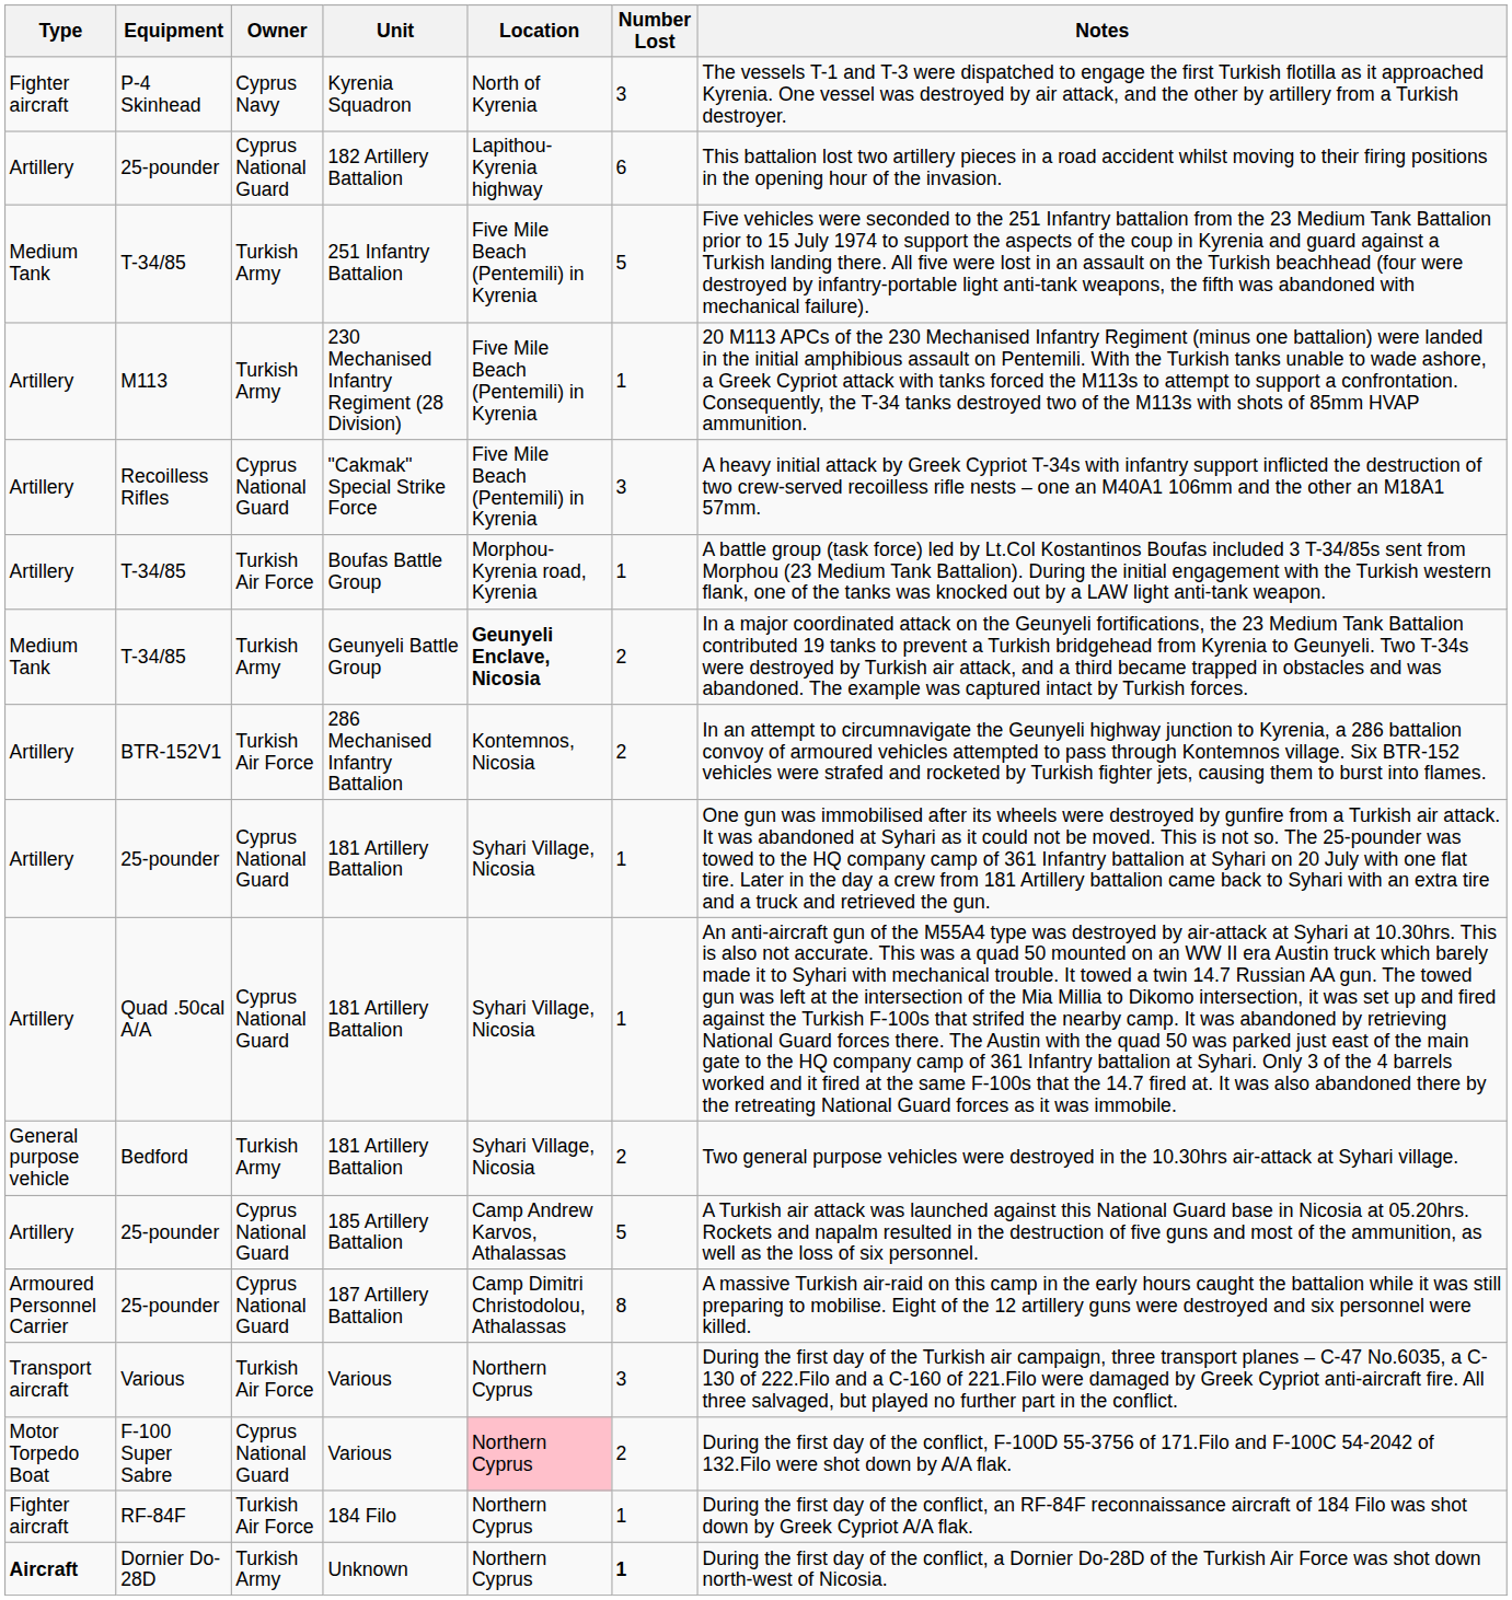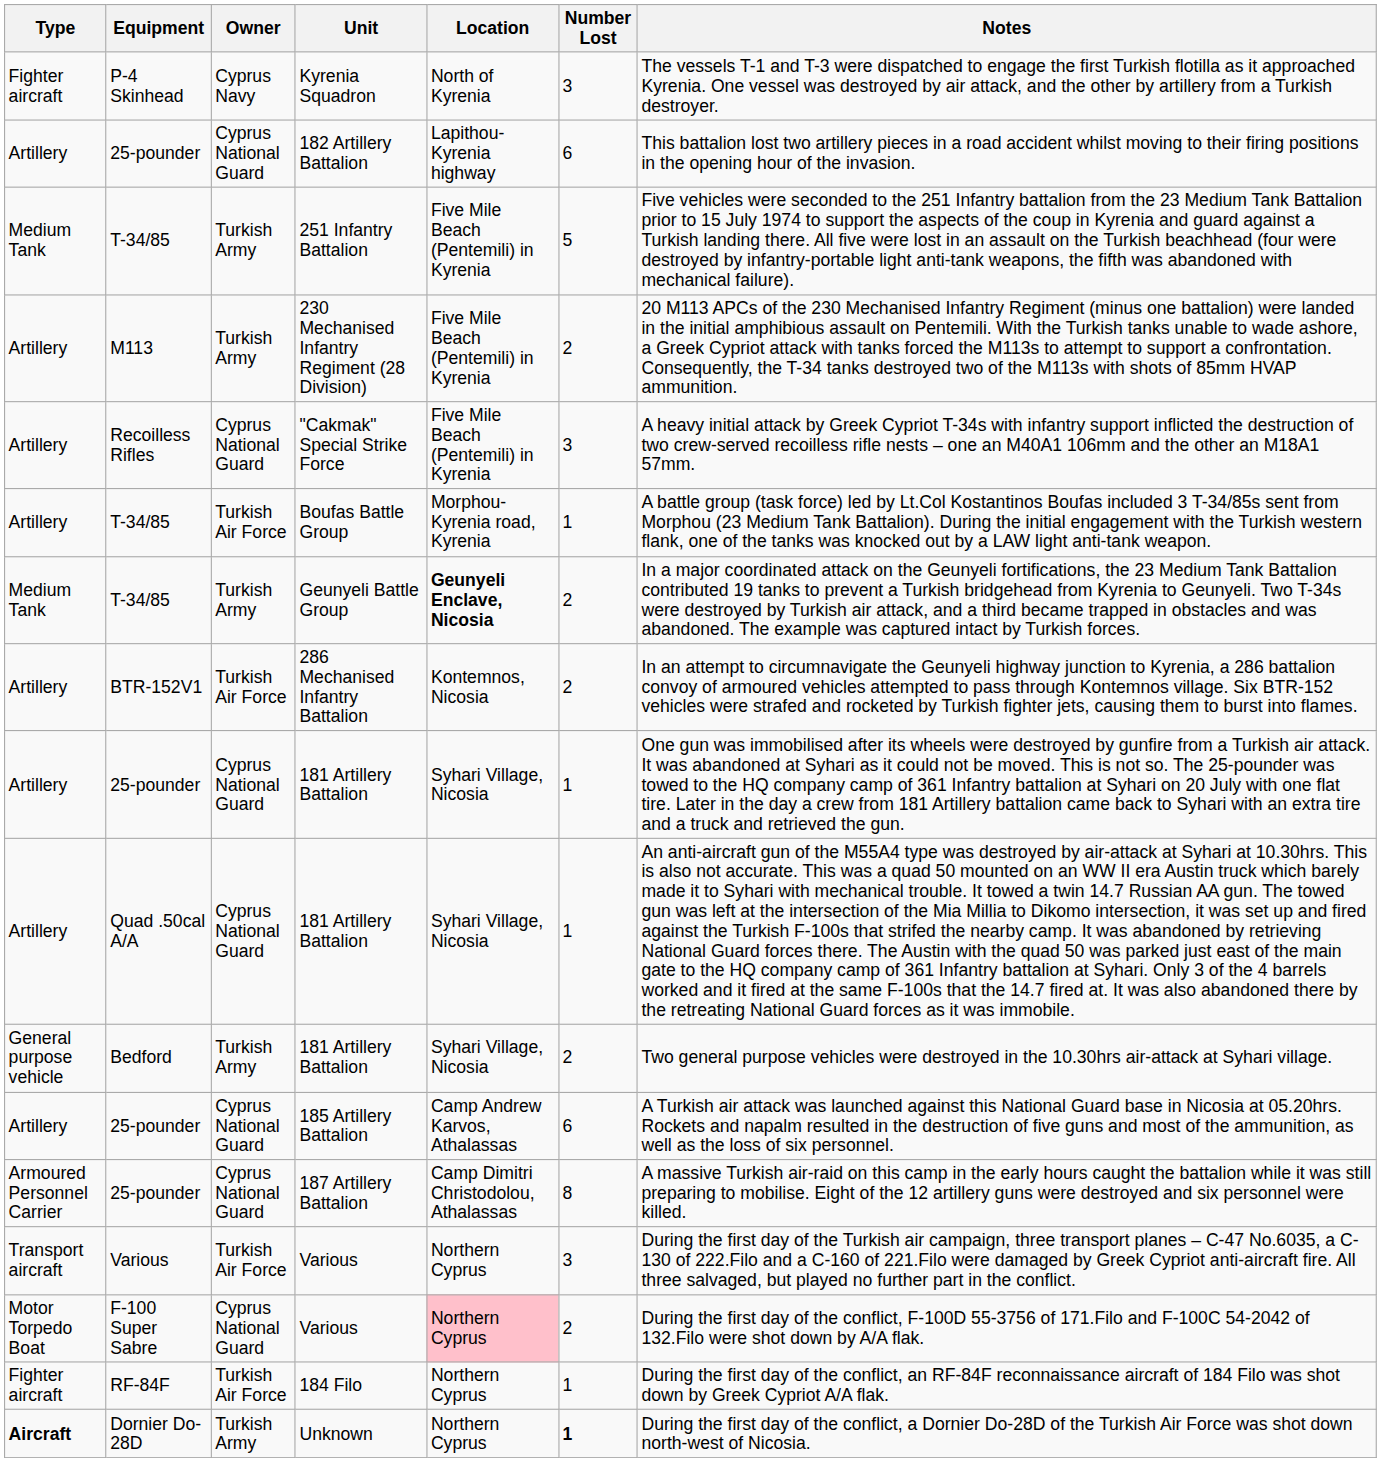 <table class="wikitable">
 <tr>
 <th>Type</th>
 <th>Equipment</th>
 <th>Owner</th>
 <th>Unit</th>
 <th>Location</th>
 <th>Number Lost</th>
 <th>Notes</th>
 </tr>
 <tr>
 <td>Fighter aircraft</td>
 <td>P-4 Skinhead</td>
 <td>Cyprus Navy</td>
 <td>Kyrenia Squadron</td>
 <td>North of Kyrenia</td>
 <td>3</td>
 <td>The vessels T-1 and T-3 were dispatched to engage the first Turkish flotilla as it approached Kyrenia. One vessel was destroyed by air attack, and the other by artillery from a Turkish destroyer.</td>
 </tr>
 <tr>
 <td>Artillery</td>
 <td>25-pounder</td>
 <td>Cyprus National Guard</td>
 <td>182 Artillery Battalion</td>
 <td>Lapithou-Kyrenia highway</td>
 <td>6</td>
 <td>This battalion lost two artillery pieces in a road accident whilst moving to their firing positions in the opening hour of the invasion.</td>
 </tr>
 <tr>
 <td>Medium Tank</td>
 <td>T-34/85</td>
 <td>Turkish Army</td>
 <td>251 Infantry Battalion</td>
 <td>Five Mile Beach (Pentemili) in Kyrenia</td>
 <td>5</td>
 <td>Five vehicles were seconded to the 251 Infantry battalion from the 23 Medium Tank Battalion prior to 15 July 1974 to support the aspects of the coup in Kyrenia and guard against a Turkish landing there. All five were lost in an assault on the Turkish beachhead (four were destroyed by infantry-portable light anti-tank weapons, the fifth was abandoned with mechanical failure).</td>
 </tr>
 <tr>
 <td>Artillery</td>
 <td>M113</td>
 <td>Turkish Army</td>
 <td>230 Mechanised Infantry Regiment (28 Division)</td>
 <td>Five Mile Beach (Pentemili) in Kyrenia</td>
-<td>1</td>
+<td>2</td>
 <td>20 M113 APCs of the 230 Mechanised Infantry Regiment (minus one battalion) were landed in the initial amphibious assault on Pentemili. With the Turkish tanks unable to wade ashore, a Greek Cypriot attack with tanks forced the M113s to attempt to support a confrontation. Consequently, the T-34 tanks destroyed two of the M113s with shots of 85mm HVAP ammunition.</td>
 </tr>
 <tr>
 <td>Artillery</td>
 <td>Recoilless Rifles</td>
 <td>Cyprus National Guard</td>
 <td>"Cakmak" Special Strike Force</td>
 <td>Five Mile Beach (Pentemili) in Kyrenia</td>
 <td>3</td>
 <td>A heavy initial attack by Greek Cypriot T-34s with infantry support inflicted the destruction of two crew-served recoilless rifle nests – one an M40A1 106mm and the other an M18A1 57mm.</td>
 </tr>
 <tr>
 <td>Artillery</td>
 <td>T-34/85</td>
 <td>Turkish Air Force</td>
 <td>Boufas Battle Group</td>
 <td>Morphou-Kyrenia road, Kyrenia</td>
 <td>1</td>
 <td>A battle group (task force) led by Lt.Col Kostantinos Boufas included 3 T-34/85s sent from Morphou (23 Medium Tank Battalion). During the initial engagement with the Turkish western flank, one of the tanks was knocked out by a LAW light anti-tank weapon.</td>
 </tr>
 <tr>
 <td>Medium Tank</td>
 <td>T-34/85</td>
 <td>Turkish Army</td>
 <td>Geunyeli Battle Group</td>
 <td><strong>Geunyeli Enclave, Nicosia</strong></td>
 <td>2</td>
 <td>In a major coordinated attack on the Geunyeli fortifications, the 23 Medium Tank Battalion contributed 19 tanks to prevent a Turkish bridgehead from Kyrenia to Geunyeli. Two T-34s were destroyed by Turkish air attack, and a third became trapped in obstacles and was abandoned. The example was captured intact by Turkish forces.</td>
 </tr>
 <tr>
 <td>Artillery</td>
 <td>BTR-152V1</td>
 <td>Turkish Air Force</td>
 <td>286 Mechanised Infantry Battalion</td>
 <td>Kontemnos, Nicosia</td>
 <td>2</td>
 <td>In an attempt to circumnavigate the Geunyeli highway junction to Kyrenia, a 286 battalion convoy of armoured vehicles attempted to pass through Kontemnos village. Six BTR-152 vehicles were strafed and rocketed by Turkish fighter jets, causing them to burst into flames.</td>
 </tr>
 <tr>
 <td>Artillery</td>
 <td>25-pounder</td>
 <td>Cyprus National Guard</td>
 <td>181 Artillery Battalion</td>
 <td>Syhari Village, Nicosia</td>
 <td>1</td>
 <td>One gun was immobilised after its wheels were destroyed by gunfire from a Turkish air attack. It was abandoned at Syhari as it could not be moved. This is not so. The 25-pounder was towed to the HQ company camp of 361 Infantry battalion at Syhari on 20 July with one flat tire. Later in the day a crew from 181 Artillery battalion came back to Syhari with an extra tire and a truck and retrieved the gun.</td>
 </tr>
 <tr>
 <td>Artillery</td>
 <td>Quad .50cal A/A</td>
 <td>Cyprus National Guard</td>
 <td>181 Artillery Battalion</td>
 <td>Syhari Village, Nicosia</td>
 <td>1</td>
 <td>An anti-aircraft gun of the M55A4 type was destroyed by air-attack at Syhari at 10.30hrs. This is also not accurate. This was a quad 50 mounted on an WW II era Austin truck which barely made it to Syhari with mechanical trouble. It towed a twin 14.7 Russian AA gun. The towed gun was left at the intersection of the Mia Millia to Dikomo intersection, it was set up and fired against the Turkish F-100s that strifed the nearby camp. It was abandoned by retrieving National Guard forces there. The Austin with the quad 50 was parked just east of the main gate to the HQ company camp of 361 Infantry battalion at Syhari. Only 3 of the 4 barrels worked and it fired at the same F-100s that the 14.7 fired at. It was also abandoned there by the retreating National Guard forces as it was immobile.</td>
 </tr>
 <tr>
 <td>General purpose vehicle</td>
 <td>Bedford</td>
 <td>Turkish Army</td>
 <td>181 Artillery Battalion</td>
 <td>Syhari Village, Nicosia</td>
 <td>2</td>
 <td>Two general purpose vehicles were destroyed in the 10.30hrs air-attack at Syhari village.</td>
 </tr>
 <tr>
 <td>Artillery</td>
 <td>25-pounder</td>
 <td>Cyprus National Guard</td>
 <td>185 Artillery Battalion</td>
 <td>Camp Andrew Karvos, Athalassas</td>
-<td>5</td>
+<td>6</td>
 <td>A Turkish air attack was launched against this National Guard base in Nicosia at 05.20hrs. Rockets and napalm resulted in the destruction of five guns and most of the ammunition, as well as the loss of six personnel.</td>
 </tr>
 <tr>
 <td>Armoured Personnel Carrier</td>
 <td>25-pounder</td>
 <td>Cyprus National Guard</td>
 <td>187 Artillery Battalion</td>
 <td>Camp Dimitri Christodolou, Athalassas</td>
 <td>8</td>
 <td>A massive Turkish air-raid on this camp in the early hours caught the battalion while it was still preparing to mobilise. Eight of the 12 artillery guns were destroyed and six personnel were killed.</td>
 </tr>
 <tr>
 <td>Transport aircraft</td>
 <td>Various</td>
 <td>Turkish Air Force</td>
 <td>Various</td>
 <td>Northern Cyprus</td>
 <td>3</td>
 <td>During the first day of the Turkish air campaign, three transport planes – C-47 No.6035, a C-130 of 222.Filo and a C-160 of 221.Filo were damaged by Greek Cypriot anti-aircraft fire. All three salvaged, but played no further part in the conflict.</td>
 </tr>
 <tr>
 <td>Motor Torpedo Boat</td>
 <td>F-100 Super Sabre</td>
 <td>Cyprus National Guard</td>
 <td>Various</td>
 <td style="background: pink;">Northern Cyprus</td>
 <td>2</td>
 <td>During the first day of the conflict, F-100D 55-3756 of 171.Filo and F-100C 54-2042 of 132.Filo were shot down by A/A flak.</td>
 </tr>
 <tr>
 <td>Fighter aircraft</td>
 <td>RF-84F</td>
 <td>Turkish Air Force</td>
 <td>184 Filo</td>
 <td>Northern Cyprus</td>
 <td>1</td>
 <td>During the first day of the conflict, an RF-84F reconnaissance aircraft of 184 Filo was shot down by Greek Cypriot A/A flak.</td>
 </tr>
 <tr>
 <td><strong>Aircraft</strong></td>
 <td>Dornier Do-28D</td>
 <td>Turkish Army</td>
 <td>Unknown</td>
 <td>Northern Cyprus</td>
 <td><strong>1</strong></td>
 <td>During the first day of the conflict, a Dornier Do-28D of the Turkish Air Force was shot down north-west of Nicosia.</td>
 </tr>
 </table>
